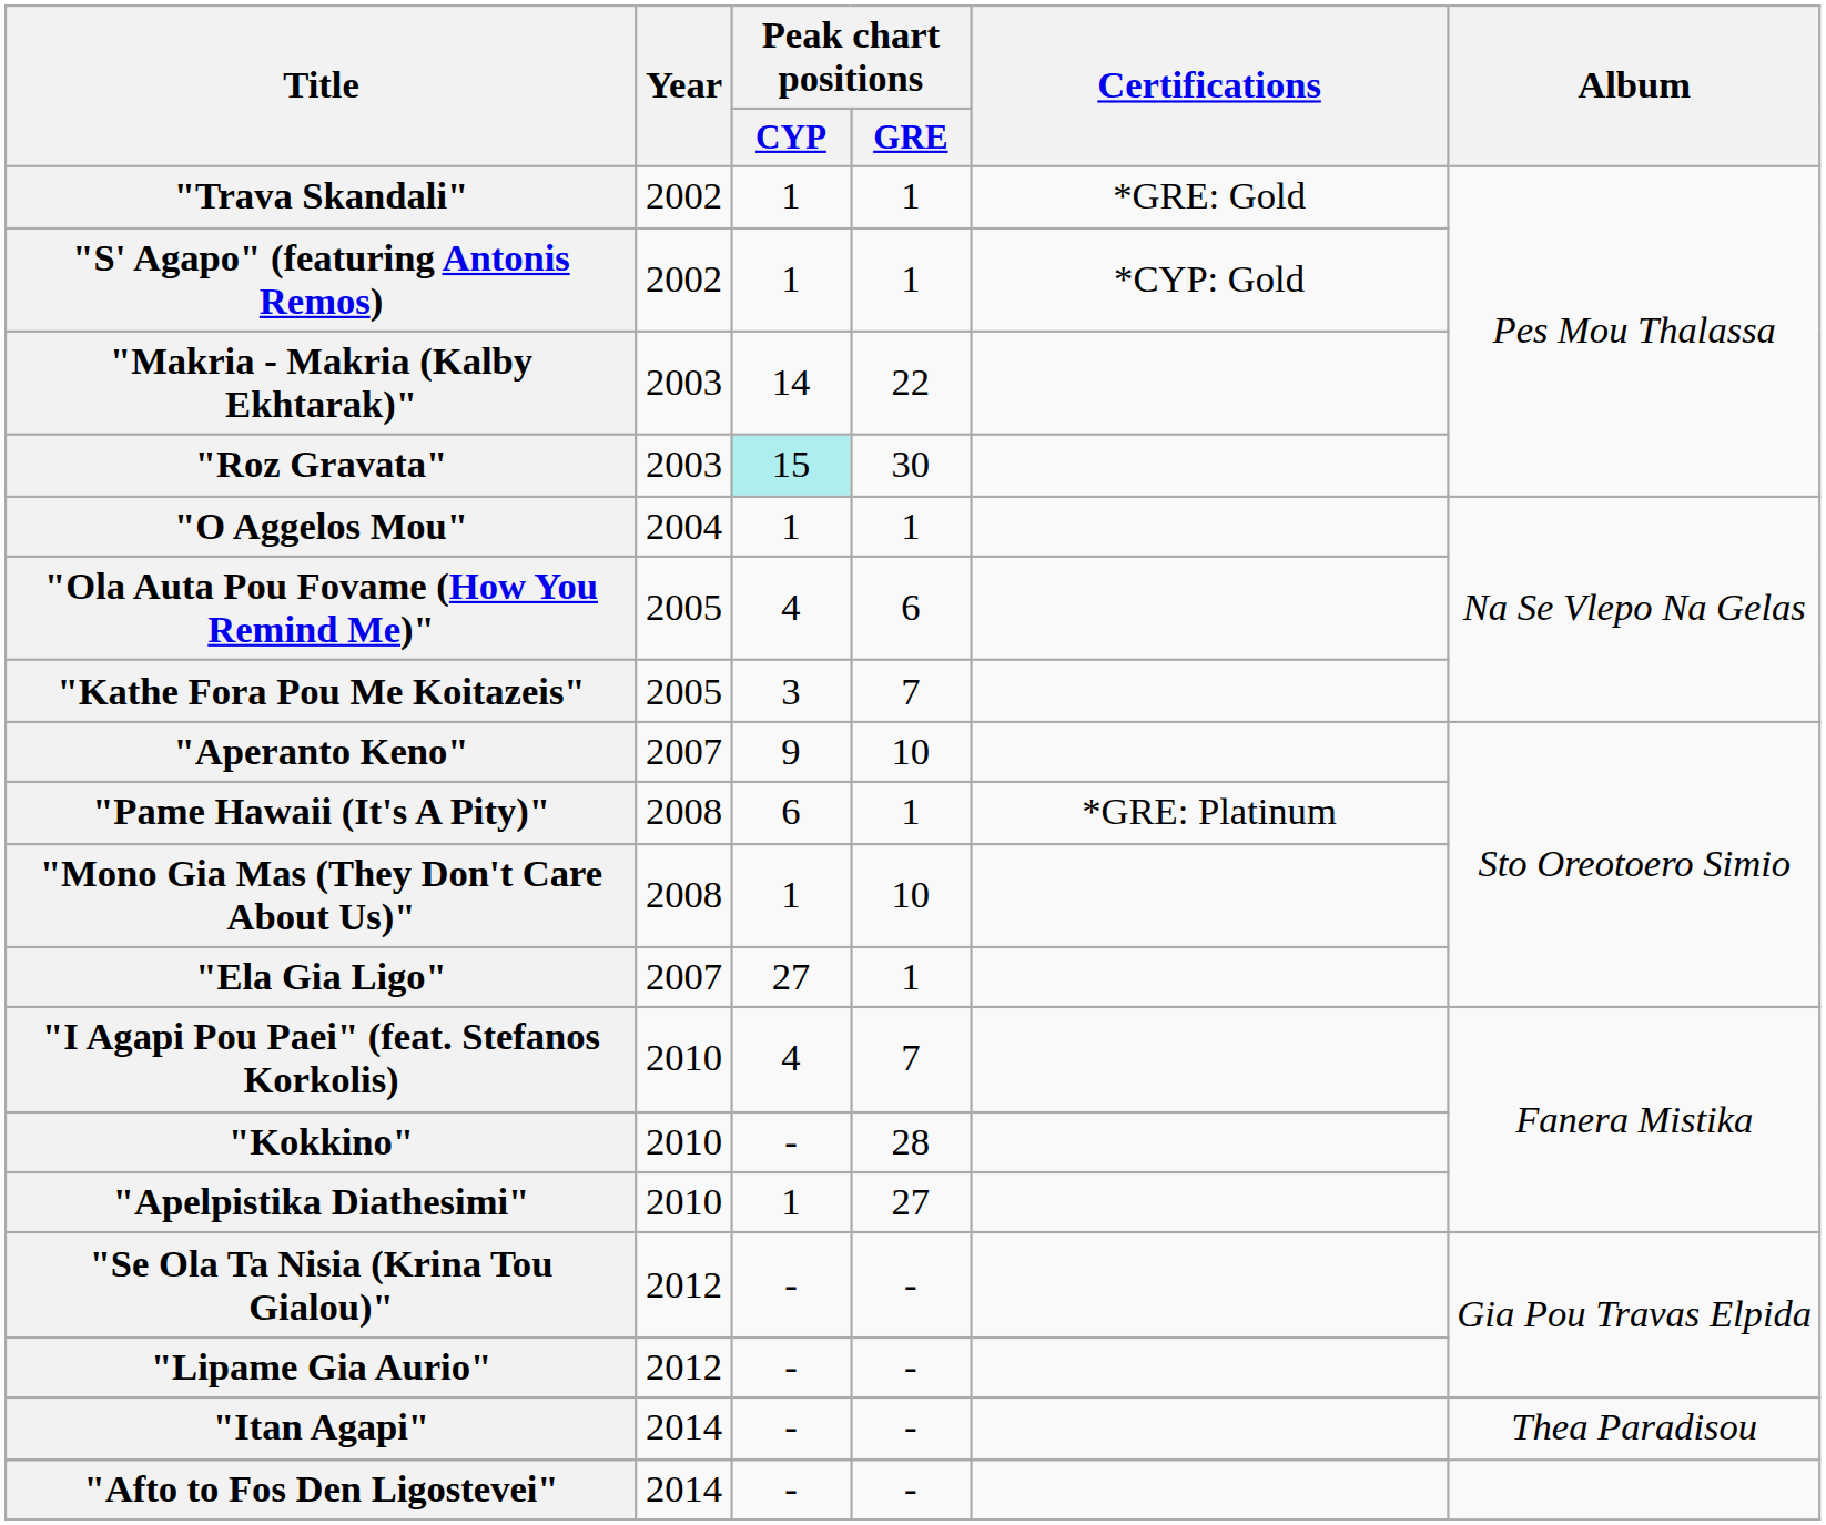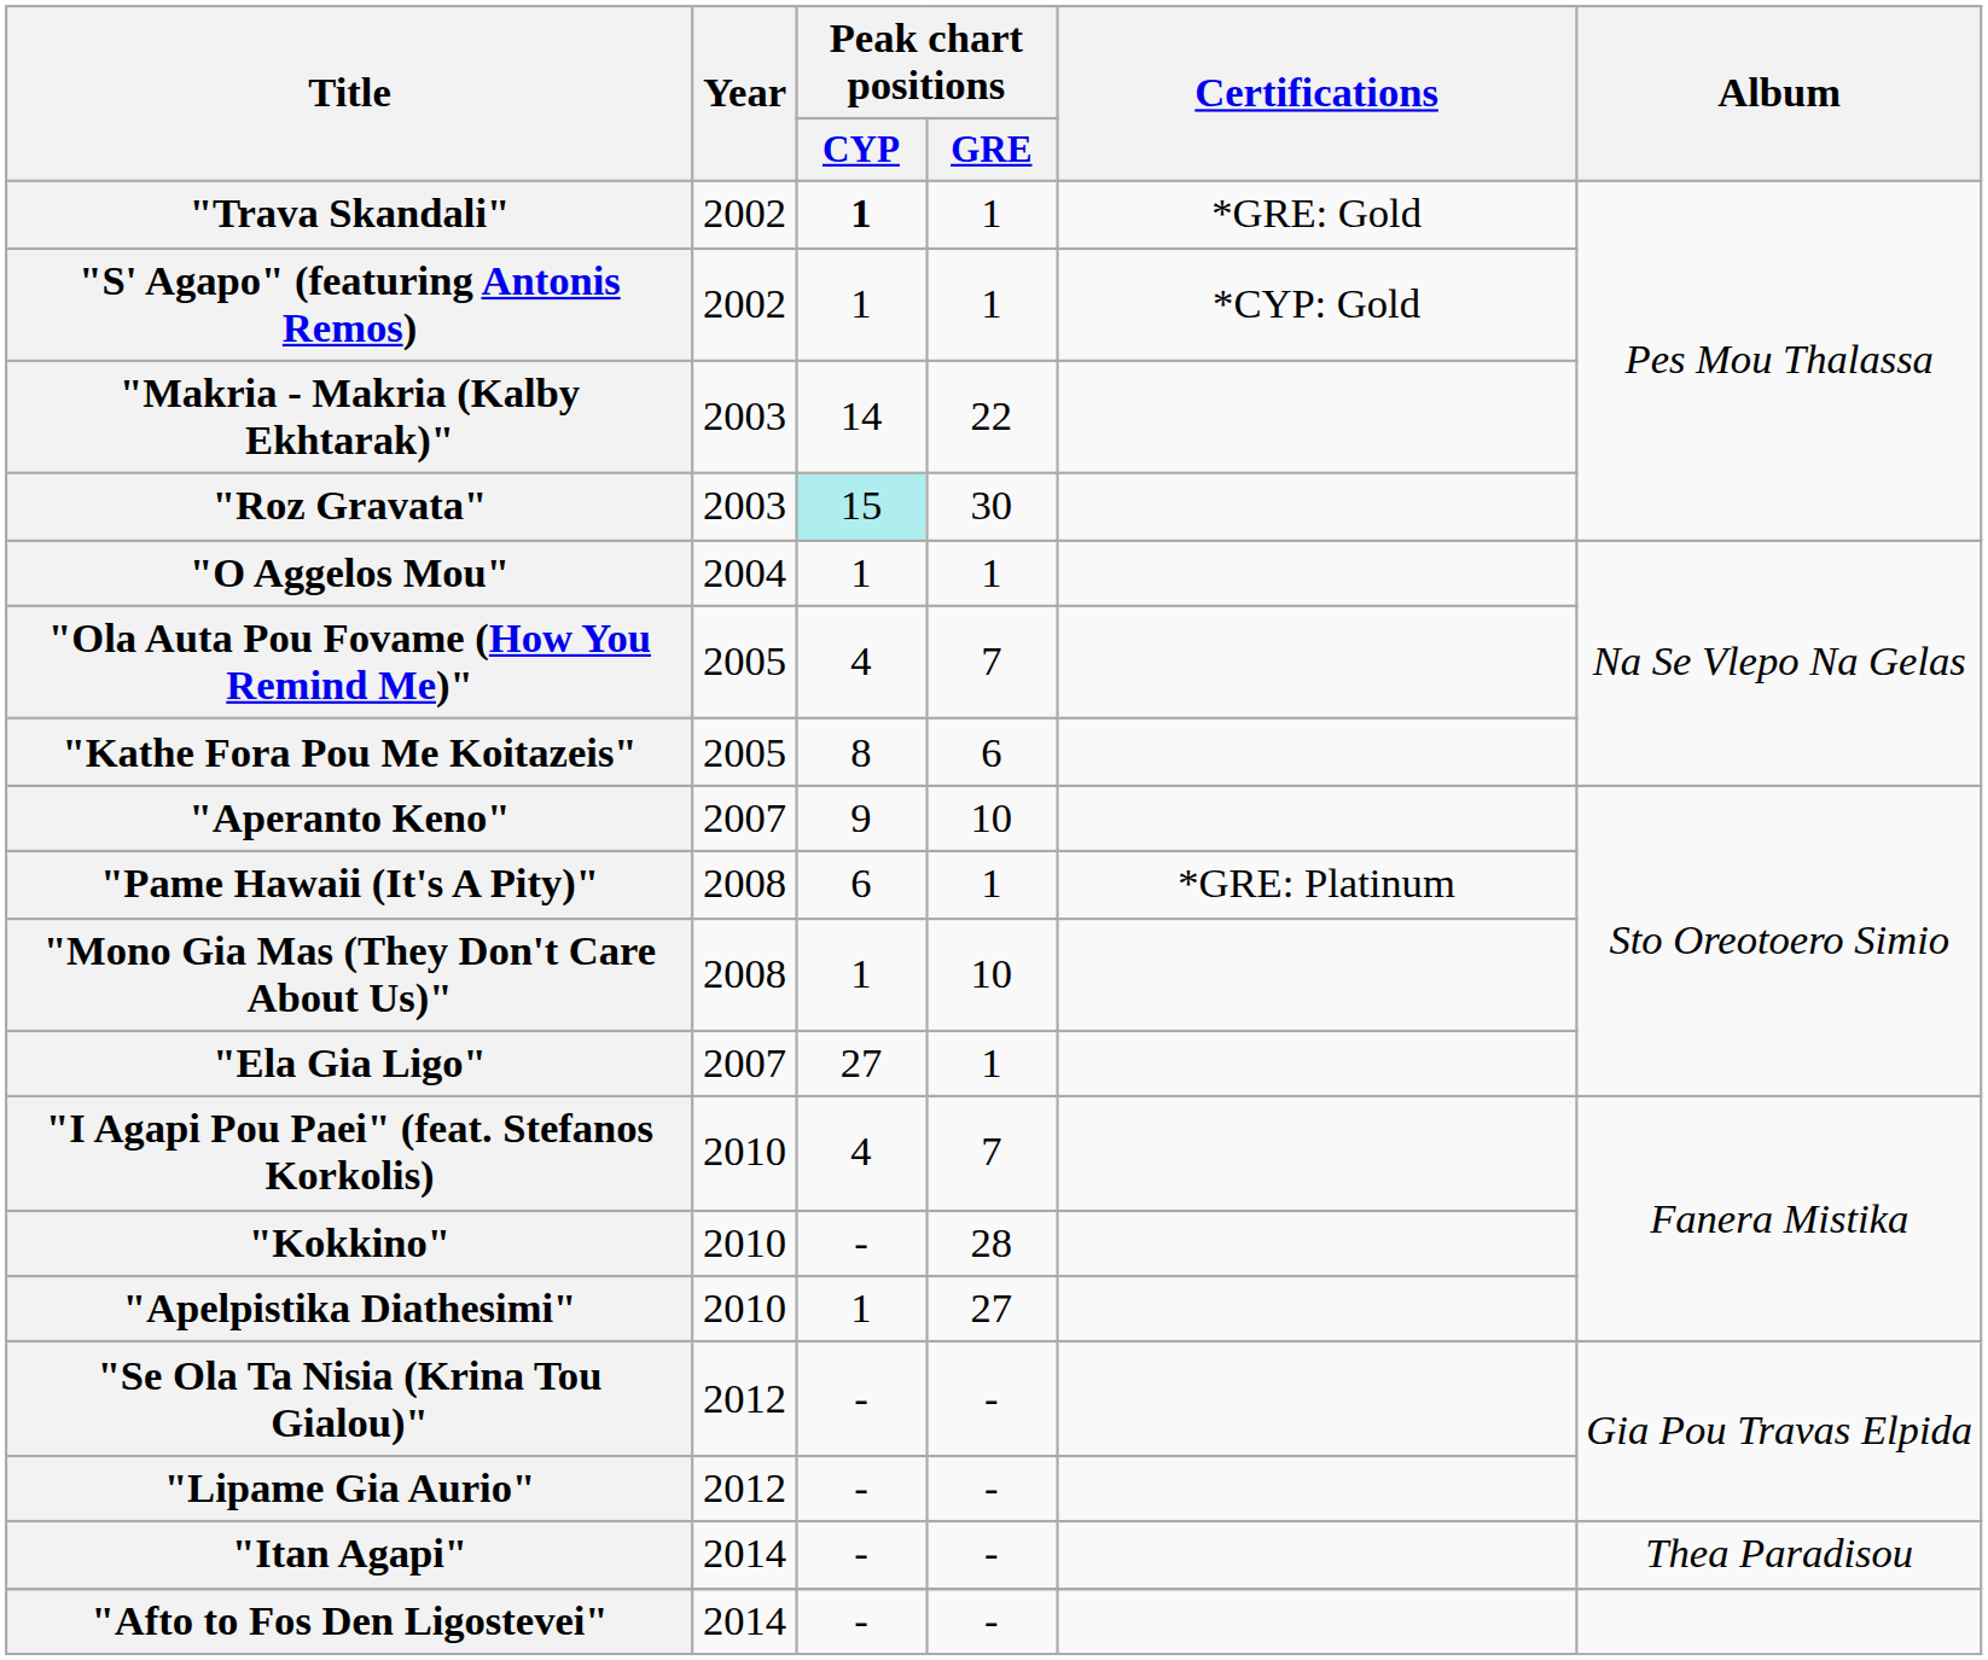 <table class="wikitable plainrowheaders" style="text-align:center;">
 <tr>
 <th scope="col" rowspan="2" style="width:16em;">Title</th>
 <th scope="col" rowspan="2">Year</th>
 <th scope="col" colspan="2">Peak chart positions</th>
 <th scope="col" rowspan="2" style="width:12em;"><a href='#'>Certifications</a></th>
 <th scope="col" rowspan="2">Album</th>
 </tr>
 <tr>
 <th scope="col" style="width:3em;font-size:90%;"><a href='#'>CYP</a></th>
 <th scope="col" style="width:3em;font-size:90%;"><a href='#'>GRE</a></th>
 </tr>
 <tr>
 <th scope="row">"Trava Skandali"</th>
 <td rowspan="1">2002</td>
-<td>1</td>
+<td><strong>1</strong></td>
 <td>1</td>
 <td>*GRE: Gold</td>
 <td rowspan="4"><em>Pes Mou Thalassa</em></td>
 </tr>
 <tr>
 <th scope="row">"S' Agapo" (featuring <a href='#'>Antonis Remos</a>)</th>
 <td rowspan="1">2002</td>
 <td>1</td>
 <td>1</td>
 <td>*CYP: Gold</td>
 </tr>
 <tr>
 <th scope="row">"Makria - Makria (Kalby Ekhtarak)"</th>
 <td rowspan="1">2003</td>
 <td>14</td>
 <td>22</td>
 <td></td>
 </tr>
 <tr>
 <th scope="row">"Roz Gravata"</th>
 <td rowspan="1">2003</td>
 <td style="background: paleturquoise;">15</td>
 <td>30</td>
 <td></td>
 </tr>
 <tr>
 <th scope="row">"O Aggelos Mou"</th>
 <td rowspan="1">2004</td>
 <td>1</td>
 <td>1</td>
 <td></td>
 <td rowspan="3"><em>Na Se Vlepo Na Gelas</em></td>
 </tr>
 <tr>
 <th scope="row">"Ola Auta Pou Fovame (<a href='#'>How You Remind Me</a>)"</th>
 <td rowspan="1">2005</td>
 <td>4</td>
-<td>6</td>
+<td>7</td>
 <td></td>
 </tr>
 <tr>
 <th scope="row">"Kathe Fora Pou Me Koitazeis"</th>
 <td rowspan="1">2005</td>
-<td>3</td>
-<td>7</td>
+<td>8</td>
+<td>6</td>
 <td></td>
 </tr>
 <tr>
 <th scope="row">"Aperanto Keno"</th>
 <td rowspan="1">2007</td>
 <td>9</td>
 <td>10</td>
 <td></td>
 <td rowspan="4"><em>Sto Oreotoero Simio</em></td>
 </tr>
 <tr>
 <th scope="row">"Pame Hawaii (It's A Pity)"</th>
 <td rowspan="1">2008</td>
 <td>6</td>
 <td>1</td>
 <td>*GRE: Platinum</td>
 </tr>
 <tr>
 <th scope="row">"Mono Gia Mas (They Don't Care About Us)"</th>
 <td rowspan="1">2008</td>
 <td>1</td>
 <td>10</td>
 <td></td>
 </tr>
 <tr>
 <th scope="row">"Ela Gia Ligo"</th>
 <td rowspan="1">2007</td>
 <td>27</td>
 <td>1</td>
 <td></td>
 </tr>
 <tr>
 <th scope="row">"I Agapi Pou Paei" (feat. Stefanos Korkolis)</th>
 <td rowspan="1">2010</td>
 <td>4</td>
 <td>7</td>
 <td></td>
 <td rowspan="3"><em>Fanera Mistika</em></td>
 </tr>
 <tr>
 <th scope="row">"Kokkino"</th>
 <td rowspan="1">2010</td>
 <td>-</td>
 <td>28</td>
 <td></td>
 </tr>
 <tr>
 <th scope="row">"Apelpistika Diathesimi"</th>
 <td rowspan="1">2010</td>
 <td>1</td>
 <td>27</td>
 <td></td>
 </tr>
 <tr>
 <th scope="row">"Se Ola Ta Nisia (Krina Tou Gialou)"</th>
 <td rowspan="1">2012</td>
 <td>-</td>
 <td>-</td>
 <td></td>
 <td rowspan="2"><em>Gia Pou Travas Elpida</em></td>
 </tr>
 <tr>
 <th scope="row">"Lipame Gia Aurio"</th>
 <td rowspan="1">2012</td>
 <td>-</td>
 <td>-</td>
 <td></td>
 </tr>
 <tr>
 <th scope="row">"Itan Agapi"</th>
 <td rowspan="1">2014</td>
 <td>-</td>
 <td>-</td>
 <td></td>
 <td rowspan="2"><em>Thea Paradisou</em></td>
 </tr>
 <tr>
 </tr>
 <tr>
 <th scope="row">"Afto to Fos Den Ligostevei"</th>
 <td rowspan="1">2014</td>
 <td>-</td>
 <td>-</td>
 <td></td>
 </tr>
 <tr>
 </tr>
 </table>
